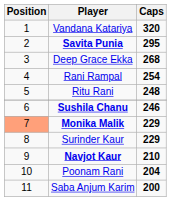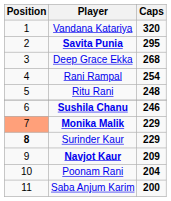 <table class="wikitable" style="text-align: center">
 <tr>
 <th>Position</th>
 <th>Player</th>
 <th>Caps</th>
 </tr>
 <tr>
 <td>1</td>
 <td><a href='#'>Vandana Katariya</a></td>
 <td><strong>320</strong></td>
 </tr>
 <tr>
 <td>2</td>
 <td><strong><a href='#'>Savita Punia</a></strong></td>
 <td><strong>295</strong></td>
 </tr>
 <tr>
 <td>3</td>
 <td><a href='#'>Deep Grace Ekka</a></td>
 <td><strong>268</strong></td>
 </tr>
 <tr>
 <td>4</td>
 <td><a href='#'>Rani Rampal</a></td>
 <td><strong>254</strong></td>
 </tr>
 <tr>
 <td>5</td>
 <td><a href='#'>Ritu Rani</a></td>
 <td><strong>248</strong></td>
 </tr>
 <tr>
 </tr>
 <tr>
 <td>6</td>
 <td><strong><a href='#'>Sushila Chanu</a></strong></td>
 <td><strong>246</strong></td>
 </tr>
 <tr>
 <td style="background: lightsalmon;">7</td>
 <td><strong><a href='#'>Monika Malik</a></strong></td>
 <td><strong>229</strong></td>
 </tr>
 <tr>
-<td>8</td>
+<td><strong>8</strong></td>
 <td><a href='#'>Surinder Kaur</a></td>
 <td><strong>229</strong></td>
 </tr>
 <tr>
 <td>9</td>
 <td><strong><a href='#'>Navjot Kaur</a></strong></td>
-<td><strong>210</strong></td>
+<td><strong>209</strong></td>
 </tr>
 <tr>
 <td>10</td>
 <td><a href='#'>Poonam Rani</a></td>
 <td><strong>204</strong></td>
 </tr>
 <tr>
 <td>11</td>
 <td><a href='#'>Saba Anjum Karim</a></td>
 <td><strong>200</strong></td>
 </tr>
 </table>
